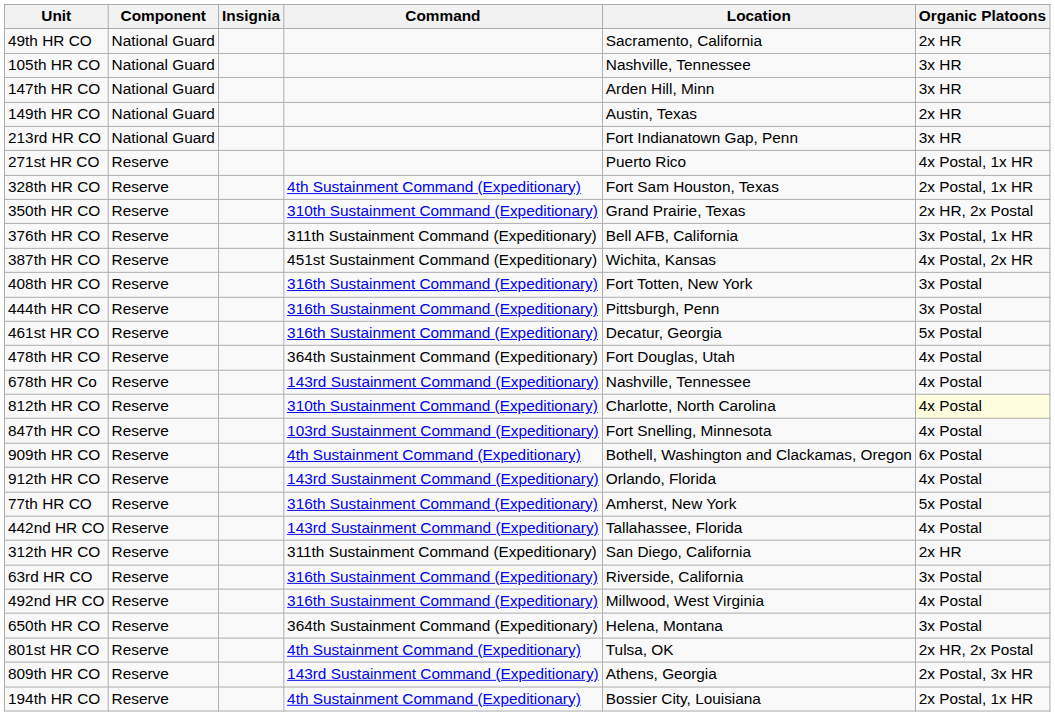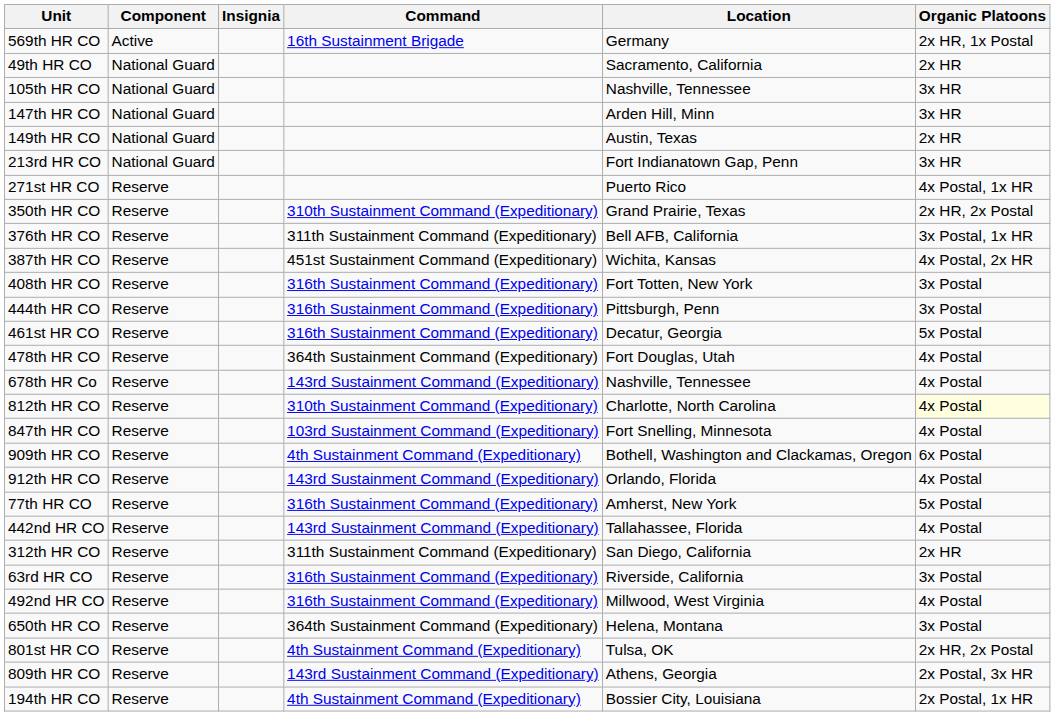 <table class="wikitable sortable">
 <tr>
 <th>Unit</th>
 <th>Component</th>
 <th>Insignia</th>
 <th>Command</th>
 <th>Location</th>
 <th>Organic Platoons</th>
+</tr>
+<tr>
+<td>569th HR CO</td>
+<td>Active</td>
+<td></td>
+<td><a href='#'>16th Sustainment Brigade</a></td>
+<td>Germany</td>
+<td>2x HR, 1x Postal</td>
 </tr>
 <tr>
 <td>49th HR CO</td>
 <td>National Guard</td>
 <td></td>
 <td></td>
 <td>Sacramento, California</td>
 <td>2x HR</td>
 </tr>
 <tr>
 <td>105th HR CO</td>
 <td>National Guard</td>
 <td></td>
 <td></td>
 <td>Nashville, Tennessee</td>
 <td>3x HR</td>
 </tr>
 <tr>
 <td>147th HR CO</td>
 <td>National Guard</td>
 <td></td>
 <td></td>
 <td>Arden Hill, Minn</td>
 <td>3x HR</td>
 </tr>
 <tr>
 <td>149th HR CO</td>
 <td>National Guard</td>
 <td></td>
 <td></td>
 <td>Austin, Texas</td>
 <td>2x HR</td>
 </tr>
 <tr>
 <td>213rd HR CO</td>
 <td>National Guard</td>
 <td></td>
 <td></td>
 <td>Fort Indianatown Gap, Penn</td>
 <td>3x HR</td>
 </tr>
 <tr>
 <td>271st HR CO</td>
 <td>Reserve</td>
 <td></td>
 <td></td>
 <td>Puerto Rico</td>
 <td>4x Postal, 1x HR</td>
-</tr>
-<tr>
-<td>328th HR CO</td>
-<td>Reserve</td>
-<td></td>
-<td><a href='#'>4th Sustainment Command (Expeditionary)</a></td>
-<td>Fort Sam Houston, Texas</td>
-<td>2x Postal, 1x HR</td>
 </tr>
 <tr>
 <td>350th HR CO</td>
 <td>Reserve</td>
 <td></td>
 <td><a href='#'>310th Sustainment Command (Expeditionary)</a></td>
 <td>Grand Prairie, Texas</td>
 <td>2x HR, 2x Postal</td>
 </tr>
 <tr>
 <td>376th HR CO</td>
 <td>Reserve</td>
 <td></td>
 <td>311th Sustainment Command (Expeditionary)</td>
 <td>Bell AFB, California</td>
 <td>3x Postal, 1x HR</td>
 </tr>
 <tr>
 <td>387th HR CO</td>
 <td>Reserve</td>
 <td></td>
 <td>451st Sustainment Command (Expeditionary)</td>
 <td>Wichita, Kansas</td>
 <td>4x Postal, 2x HR</td>
 </tr>
 <tr>
 <td>408th HR CO</td>
 <td>Reserve</td>
 <td></td>
 <td><a href='#'>316th Sustainment Command (Expeditionary)</a></td>
 <td>Fort Totten, New York</td>
 <td>3x Postal</td>
 </tr>
 <tr>
 <td>444th HR CO</td>
 <td>Reserve</td>
 <td></td>
 <td><a href='#'>316th Sustainment Command (Expeditionary)</a></td>
 <td>Pittsburgh, Penn</td>
 <td>3x Postal</td>
 </tr>
 <tr>
 <td>461st HR CO</td>
 <td>Reserve</td>
 <td></td>
 <td><a href='#'>316th Sustainment Command (Expeditionary)</a></td>
 <td>Decatur, Georgia</td>
 <td>5x Postal</td>
 </tr>
 <tr>
 <td>478th HR CO</td>
 <td>Reserve</td>
 <td></td>
 <td>364th Sustainment Command (Expeditionary)</td>
 <td>Fort Douglas, Utah</td>
 <td>4x Postal</td>
 </tr>
 <tr>
 <td>678th HR Co</td>
 <td>Reserve</td>
 <td></td>
 <td><a href='#'>143rd Sustainment Command (Expeditionary)</a></td>
 <td>Nashville, Tennessee</td>
 <td>4x Postal</td>
 </tr>
 <tr>
 <td>812th HR CO</td>
 <td>Reserve</td>
 <td></td>
 <td><a href='#'>310th Sustainment Command (Expeditionary)</a></td>
 <td>Charlotte, North Carolina</td>
 <td style="background: lightyellow;">4x Postal</td>
 </tr>
 <tr>
 <td>847th HR CO</td>
 <td>Reserve</td>
 <td></td>
 <td><a href='#'>103rd Sustainment Command (Expeditionary)</a></td>
 <td>Fort Snelling, Minnesota</td>
 <td>4x Postal</td>
 </tr>
 <tr>
 <td>909th HR CO</td>
 <td>Reserve</td>
 <td></td>
 <td><a href='#'>4th Sustainment Command (Expeditionary)</a></td>
 <td>Bothell, Washington and Clackamas, Oregon</td>
 <td>6x Postal</td>
 </tr>
 <tr>
 <td>912th HR CO</td>
 <td>Reserve</td>
 <td></td>
 <td><a href='#'>143rd Sustainment Command (Expeditionary)</a></td>
 <td>Orlando, Florida</td>
 <td>4x Postal</td>
 </tr>
 <tr>
 <td>77th HR CO</td>
 <td>Reserve</td>
 <td></td>
 <td><a href='#'>316th Sustainment Command (Expeditionary)</a></td>
 <td>Amherst, New York</td>
 <td>5x Postal</td>
 </tr>
 <tr>
 <td>442nd HR CO</td>
 <td>Reserve</td>
 <td></td>
 <td><a href='#'>143rd Sustainment Command (Expeditionary)</a></td>
 <td>Tallahassee, Florida</td>
 <td>4x Postal</td>
 </tr>
 <tr>
 <td>312th HR CO</td>
 <td>Reserve</td>
 <td></td>
 <td>311th Sustainment Command (Expeditionary)</td>
 <td>San Diego, California</td>
 <td>2x HR</td>
 </tr>
 <tr>
 <td>63rd HR CO</td>
 <td>Reserve</td>
 <td></td>
 <td><a href='#'>316th Sustainment Command (Expeditionary)</a></td>
 <td>Riverside, California</td>
 <td>3x Postal</td>
 </tr>
 <tr>
 <td>492nd HR CO</td>
 <td>Reserve</td>
 <td></td>
 <td><a href='#'>316th Sustainment Command (Expeditionary)</a></td>
 <td>Millwood, West Virginia</td>
 <td>4x Postal</td>
 </tr>
 <tr>
 <td>650th HR CO</td>
 <td>Reserve</td>
 <td></td>
 <td>364th Sustainment Command (Expeditionary)</td>
 <td>Helena, Montana</td>
 <td>3x Postal</td>
 </tr>
 <tr>
 <td>801st HR CO</td>
 <td>Reserve</td>
 <td></td>
 <td><a href='#'>4th Sustainment Command (Expeditionary)</a></td>
 <td>Tulsa, OK</td>
 <td>2x HR, 2x Postal</td>
 </tr>
 <tr>
 <td>809th HR CO</td>
 <td>Reserve</td>
 <td></td>
 <td><a href='#'>143rd Sustainment Command (Expeditionary)</a></td>
 <td>Athens, Georgia</td>
 <td>2x Postal, 3x HR</td>
 </tr>
 <tr>
 <td>194th HR CO</td>
 <td>Reserve</td>
 <td></td>
 <td><a href='#'>4th Sustainment Command (Expeditionary)</a></td>
 <td>Bossier City, Louisiana</td>
 <td>2x Postal, 1x HR</td>
 </tr>
 </table>
